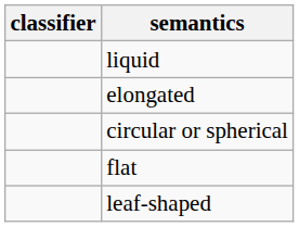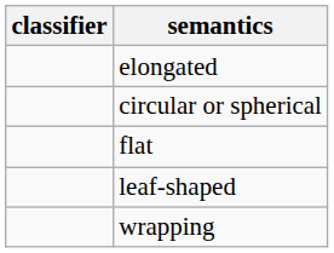 <table class="wikitable">
 <tr>
 <th>classifier</th>
 <th>semantics</th>
-</tr>
-<tr>
-<td></td>
-<td>liquid</td>
 </tr>
 <tr>
 <td></td>
 <td>elongated</td>
 </tr>
 <tr>
 <td></td>
 <td>circular or spherical</td>
 </tr>
 <tr>
 <td></td>
 <td>flat</td>
 </tr>
 <tr>
 <td></td>
 <td>leaf-shaped</td>
 </tr>
+<tr>
+<td></td>
+<td>wrapping</td>
+</tr>
 </table>
